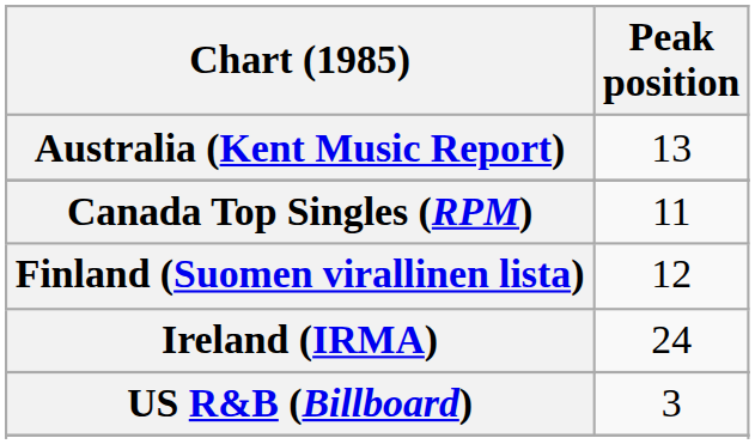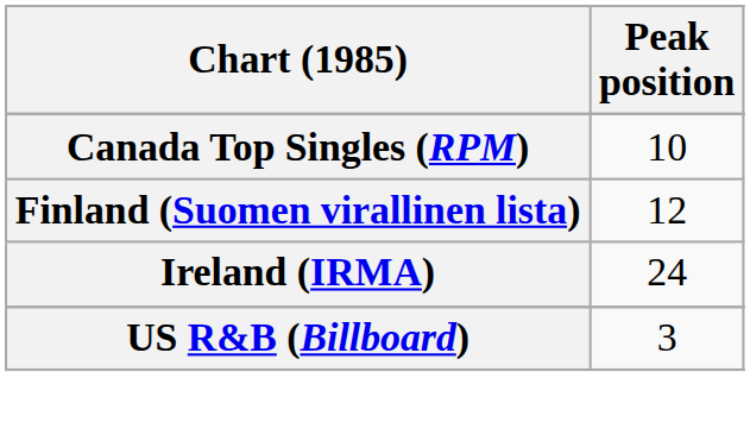 <table class="wikitable sortable plainrowheaders" style="text-align:center">
 <tr>
 <th scope="col">Chart (1985)</th>
 <th scope="col">Peak<br> position</th>
 </tr>
 <tr>
-<th scope="row">Australia (<a href='#'>Kent Music Report</a>)</th>
-<td>13</td>
-</tr>
-<tr>
 </tr>
 <tr>
 <th scope="row">Canada Top Singles (<em><a href='#'>RPM</a></em>)</th>
-<td style="text-align:center;">11</td>
+<td style="text-align:center;">10</td>
 </tr>
 <tr>
 <th scope="row">Finland (<a href='#'>Suomen virallinen lista</a>)</th>
 <td style="text-align:center;">12</td>
 </tr>
 <tr>
 <th scope="row">Ireland (<a href='#'>IRMA</a>)</th>
 <td style="text-align:center;">24</td>
 </tr>
 <tr>
 </tr>
 <tr>
 </tr>
 <tr>
 </tr>
 <tr>
 </tr>
 <tr>
 <th scope="row">US <a href='#'>R&B</a> (<em><a href='#'>Billboard</a></em>)</th>
 <td style="text-align:center;">3</td>
 </tr>
 <tr>
 </tr>
 <tr>
 </tr>
 <tr>
 </tr>
 </table>
